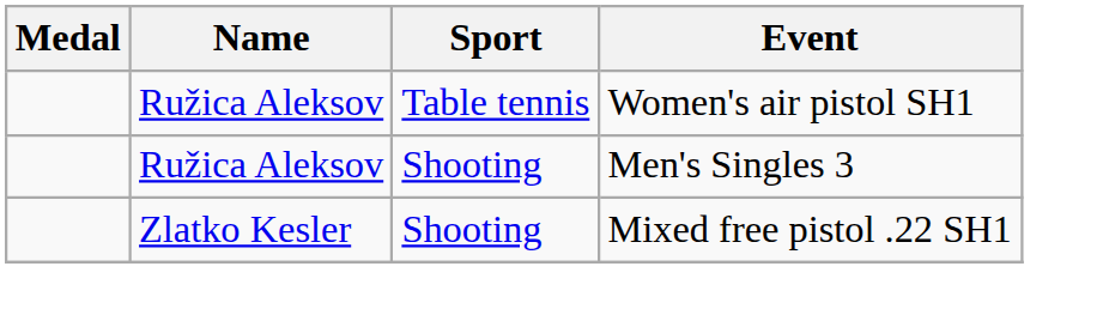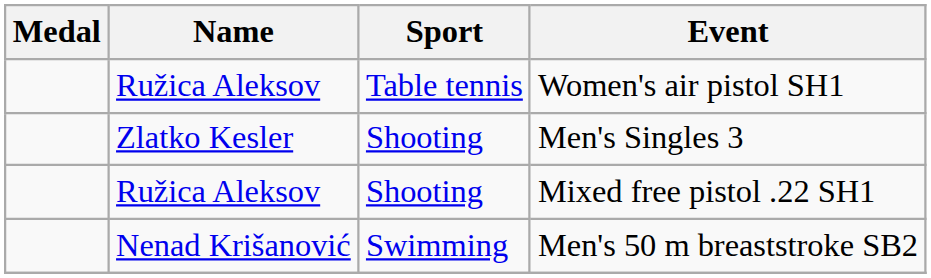 <table class="wikitable sortable" style="font-size:90%">
 <tr>
 <th>Medal</th>
 <th>Name</th>
 <th>Sport</th>
 <th>Event</th>
 </tr>
 <tr>
 <td></td>
 <td><a href='#'>Ružica Aleksov</a></td>
 <td><a href='#'>Table tennis</a></td>
 <td>Women's air pistol SH1</td>
 </tr>
 <tr>
 <td></td>
-<td><a href='#'>Ružica Aleksov</a></td>
+<td><a href='#'>Zlatko Kesler</a></td>
 <td><a href='#'>Shooting</a></td>
 <td>Men's Singles 3</td>
 </tr>
 <tr>
 <td></td>
-<td><a href='#'>Zlatko Kesler</a></td>
+<td><a href='#'>Ružica Aleksov</a></td>
 <td><a href='#'>Shooting</a></td>
 <td>Mixed free pistol .22 SH1</td>
 </tr>
 <tr>
+<td></td>
+<td><a href='#'>Nenad Krišanović</a></td>
+<td><a href='#'>Swimming</a></td>
+<td>Men's 50 m breaststroke SB2</td>
+</tr>
+<tr>
 </tr>
 </table>
